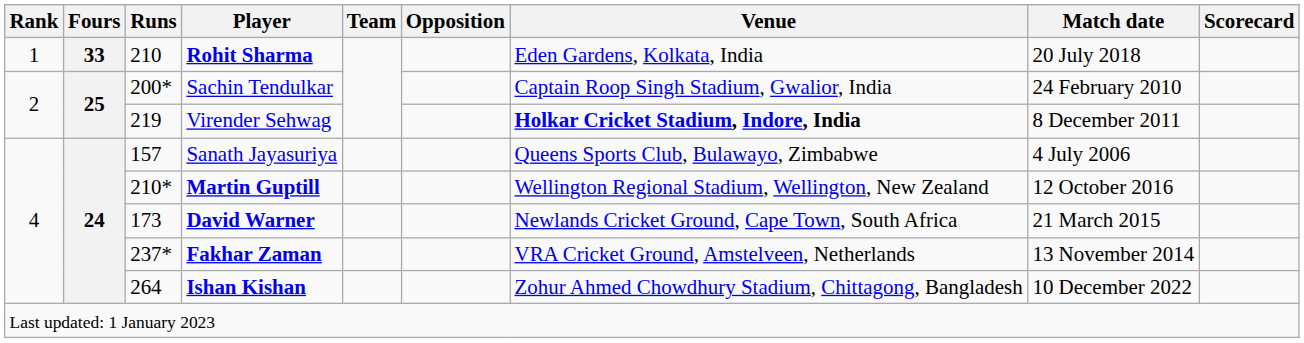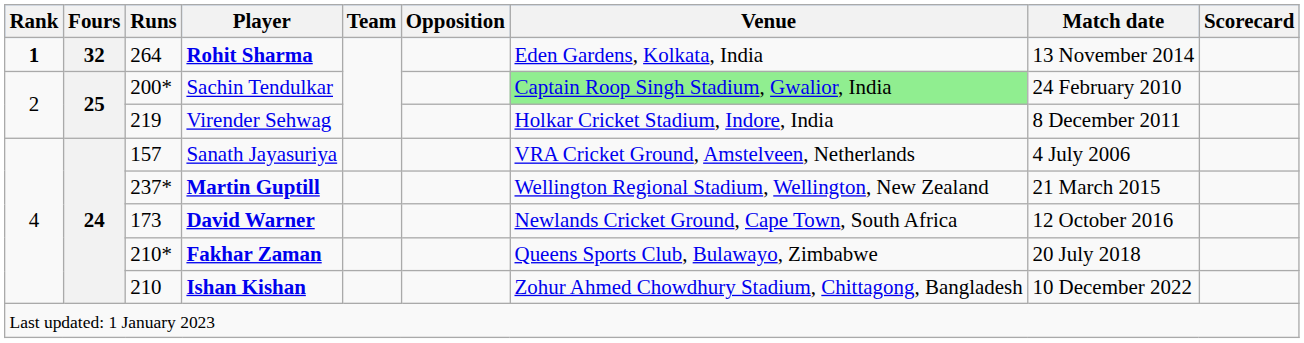 <table class="wikitable plainrowheaders sortable">
 <tr style="background:#9cf;">
 <th>Rank</th>
 <th>Fours</th>
 <th>Runs</th>
 <th>Player</th>
 <th>Team</th>
 <th>Opposition</th>
 <th>Venue</th>
 <th>Match date</th>
 <th>Scorecard</th>
 </tr>
 <tr>
-<td align=center>1</td>
-<th>33</th>
-<td>210</td>
+<td align=center><strong>1</strong></td>
+<th>32</th>
+<td>264</td>
 <td><strong><a href='#'>Rohit Sharma</a></strong></td>
 <td rowspan=3></td>
 <td></td>
 <td><a href='#'>Eden Gardens</a>, <a href='#'>Kolkata</a>, India</td>
-<td>20 July 2018</td>
+<td>13 November 2014</td>
 <td></td>
 </tr>
 <tr>
 <td align=center rowspan=2>2</td>
 <th rowspan="2">25</th>
 <td>200*</td>
 <td><a href='#'>Sachin Tendulkar</a></td>
 <td></td>
-<td><a href='#'>Captain Roop Singh Stadium</a>, <a href='#'>Gwalior</a>, India</td>
+<td style="background: lightgreen;"><a href='#'>Captain Roop Singh Stadium</a>, <a href='#'>Gwalior</a>, India</td>
 <td>24 February 2010</td>
 <td></td>
 </tr>
 <tr>
 <td>219</td>
 <td><a href='#'>Virender Sehwag</a></td>
 <td></td>
-<td><strong><a href='#'>Holkar Cricket Stadium</a>, <a href='#'>Indore</a>, India</strong></td>
+<td><a href='#'>Holkar Cricket Stadium</a>, <a href='#'>Indore</a>, India</td>
 <td>8 December 2011</td>
 <td></td>
 </tr>
 <tr>
 <td align=center rowspan=5>4</td>
 <th rowspan="5">24</th>
 <td>157</td>
 <td><a href='#'>Sanath Jayasuriya</a></td>
 <td></td>
 <td></td>
-<td><a href='#'>Queens Sports Club</a>, <a href='#'>Bulawayo</a>, Zimbabwe</td>
+<td><a href='#'>VRA Cricket Ground</a>, <a href='#'>Amstelveen</a>, Netherlands</td>
 <td>4 July 2006</td>
 <td></td>
 </tr>
 <tr>
-<td>210*</td>
+<td>237*</td>
 <td><strong><a href='#'>Martin Guptill</a></strong></td>
 <td></td>
 <td></td>
 <td><a href='#'>Wellington Regional Stadium</a>, <a href='#'>Wellington</a>, New Zealand</td>
-<td>12 October 2016</td>
+<td>21 March 2015</td>
 <td></td>
 </tr>
 <tr>
 <td>173</td>
 <td><strong><a href='#'>David Warner</a></strong></td>
 <td></td>
 <td></td>
 <td><a href='#'>Newlands Cricket Ground</a>, <a href='#'>Cape Town</a>, South Africa</td>
-<td>21 March 2015</td>
+<td>12 October 2016</td>
 <td></td>
 </tr>
 <tr>
-<td>237*</td>
+<td>210*</td>
 <td><strong><a href='#'>Fakhar Zaman</a></strong></td>
 <td></td>
 <td></td>
-<td><a href='#'>VRA Cricket Ground</a>, <a href='#'>Amstelveen</a>, Netherlands</td>
-<td>13 November 2014</td>
+<td><a href='#'>Queens Sports Club</a>, <a href='#'>Bulawayo</a>, Zimbabwe</td>
+<td>20 July 2018</td>
 <td></td>
 </tr>
 <tr>
-<td>264</td>
+<td>210</td>
 <td><strong><a href='#'>Ishan Kishan</a></strong></td>
 <td></td>
 <td></td>
 <td><a href='#'>Zohur Ahmed Chowdhury Stadium</a>, <a href='#'>Chittagong</a>, Bangladesh</td>
 <td>10 December 2022</td>
 <td></td>
 </tr>
 <tr class=sortbottom>
 <td colspan="9"><small>Last updated: 1 January 2023</small></td>
 </tr>
 </table>
